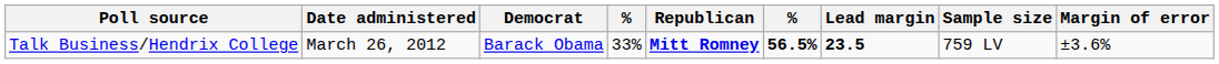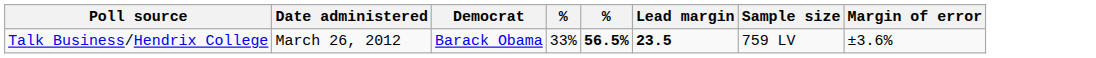 <table class="wikitable">
 <tr valign=bottom>
 <th>Poll source</th>
 <th>Date administered</th>
 <th>Democrat</th>
 <th>%</th>
-<th>Republican</th>
 <th>%</th>
 <th>Lead margin</th>
 <th>Sample size</th>
 <th>Margin of error</th>
 </tr>
 <tr>
 <td><a href='#'>Talk Business</a>/<a href='#'>Hendrix College</a></td>
 <td>March 26, 2012</td>
 <td><a href='#'>Barack Obama</a></td>
 <td>33%</td>
-<td><strong><a href='#'>Mitt Romney</a></strong></td>
 <td><strong>56.5%</strong></td>
 <td><strong>23.5</strong></td>
 <td>759 LV</td>
 <td>±3.6%</td>
 </tr>
 </table>
